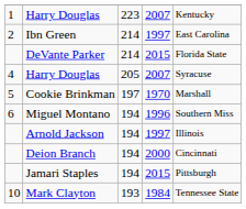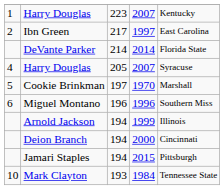 <table class="wikitable">
 <tr>
 </tr>
 <tr>
 <td>1</td>
 <td><a href='#'>Harry Douglas</a></td>
 <td>223</td>
 <td><a href='#'>2007</a></td>
 <td style="font-size:80%;">Kentucky</td>
 </tr>
 <tr>
 <td>2</td>
 <td>Ibn Green</td>
-<td>214</td>
+<td>217</td>
 <td><a href='#'>1997</a></td>
 <td style="font-size:80%;">East Carolina</td>
 </tr>
 <tr>
 <td></td>
 <td><a href='#'>DeVante Parker</a></td>
 <td>214</td>
-<td><a href='#'>2015</a></td>
+<td><a href='#'>2014</a></td>
 <td style="font-size:80%;">Florida State</td>
 </tr>
 <tr>
 <td>4</td>
 <td><a href='#'>Harry Douglas</a></td>
 <td>205</td>
 <td><a href='#'>2007</a></td>
 <td style="font-size:80%;">Syracuse</td>
 </tr>
 <tr>
 <td>5</td>
 <td>Cookie Brinkman</td>
 <td>197</td>
 <td><a href='#'>1970</a></td>
 <td style="font-size:80%;">Marshall</td>
 </tr>
 <tr>
 <td>6</td>
 <td>Miguel Montano</td>
-<td>194</td>
+<td>196</td>
 <td><a href='#'>1996</a></td>
 <td style="font-size:80%;">Southern Miss</td>
 </tr>
 <tr>
 <td></td>
 <td><a href='#'>Arnold Jackson</a></td>
 <td>194</td>
-<td><a href='#'>1997</a></td>
+<td><a href='#'>1999</a></td>
 <td style="font-size:80%;">Illinois</td>
 </tr>
 <tr>
 <td></td>
 <td><a href='#'>Deion Branch</a></td>
 <td>194</td>
 <td><a href='#'>2000</a></td>
 <td style="font-size:80%;">Cincinnati</td>
 </tr>
 <tr>
 <td></td>
 <td>Jamari Staples</td>
 <td>194</td>
 <td><a href='#'>2015</a></td>
 <td style="font-size:80%;">Pittsburgh</td>
 </tr>
 <tr>
 <td>10</td>
 <td><a href='#'>Mark Clayton</a></td>
 <td>193</td>
 <td><a href='#'>1984</a></td>
 <td style="font-size:80%;">Tennessee State</td>
 </tr>
 </table>
